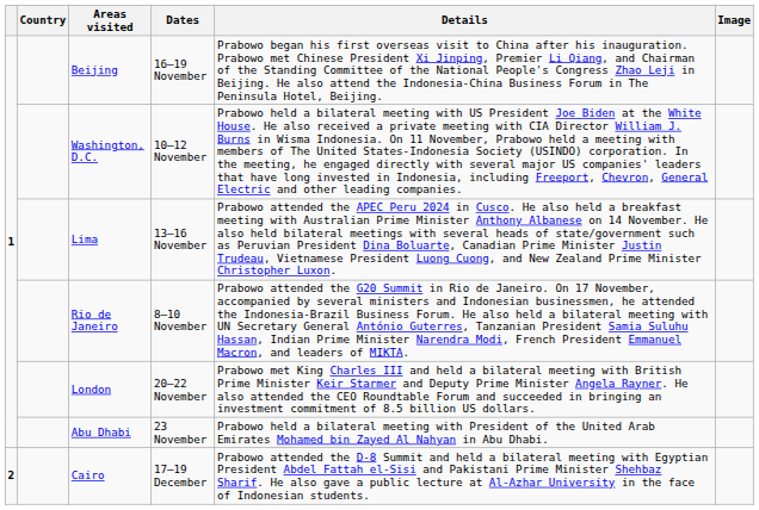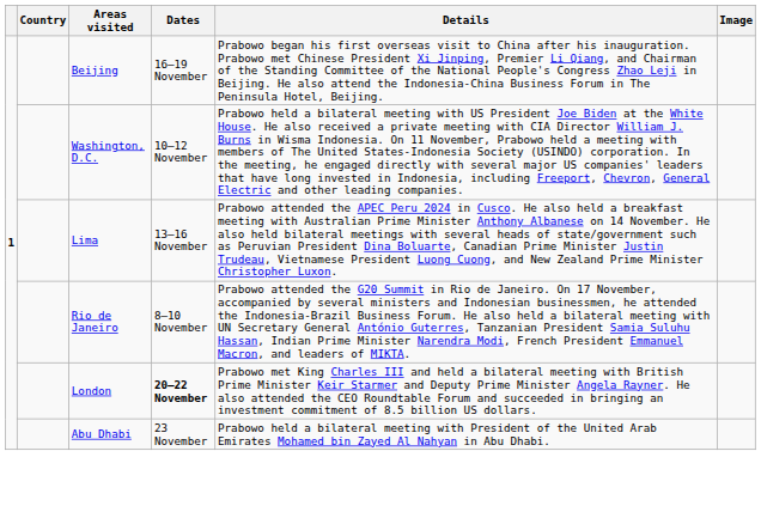 <table class="wikitable sortable" style="margin: 1em auto 1em auto">
 <tr>
 <th></th>
 <th>Country</th>
 <th>Areas visited</th>
 <th>Dates</th>
 <th class="unsortable">Details</th>
 <th class="unsortable">Image</th>
 </tr>
 <tr>
 <td rowspan="6"><strong>1</strong></td>
 <td></td>
 <td><a href='#'>Beijing</a></td>
 <td>16–19 November</td>
 <td>Prabowo began his first overseas visit to China after his inauguration. Prabowo met Chinese President <a href='#'>Xi Jinping</a>, Premier <a href='#'>Li Qiang</a>, and Chairman of the Standing Committee of the National People's Congress <a href='#'>Zhao Leji</a> in Beijing. He also attend the Indonesia-China Business Forum in The Peninsula Hotel, Beijing.</td>
 <td></td>
 </tr>
 <tr>
 <td></td>
 <td><a href='#'>Washington, D.C.</a></td>
 <td>10–12 November</td>
 <td>Prabowo held a bilateral meeting with US President <a href='#'>Joe Biden</a> at the <a href='#'>White House</a>. He also received a private meeting with CIA Director <a href='#'>William J. Burns</a> in Wisma Indonesia. On 11 November, Prabowo held a meeting with members of The United States-Indonesia Society (USINDO) corporation. In the meeting, he engaged directly with several major US companies' leaders that have long invested in Indonesia, including <a href='#'>Freeport</a>, <a href='#'>Chevron</a>, <a href='#'>General Electric</a> and other leading companies.</td>
 <td></td>
 </tr>
 <tr>
 <td></td>
 <td><a href='#'>Lima</a></td>
 <td>13–16 November</td>
 <td>Prabowo attended the <a href='#'>APEC Peru 2024</a> in <a href='#'>Cusco</a>. He also held a breakfast meeting with Australian Prime Minister <a href='#'>Anthony Albanese</a> on 14 November. He also held bilateral meetings with several heads of state/government such as Peruvian President <a href='#'>Dina Boluarte</a>, Canadian Prime Minister <a href='#'>Justin Trudeau</a>, Vietnamese President <a href='#'>Luong Cuong</a>, and New Zealand Prime Minister <a href='#'>Christopher Luxon</a>.</td>
 <td></td>
 </tr>
 <tr>
 <td></td>
 <td><a href='#'>Rio de Janeiro</a></td>
 <td>8–10 November</td>
 <td>Prabowo attended the <a href='#'>G20 Summit</a> in Rio de Janeiro. On 17 November, accompanied by several ministers and Indonesian businessmen, he attended the Indonesia-Brazil Business Forum. He also held a bilateral meeting with UN Secretary General <a href='#'>António Guterres</a>, Tanzanian President <a href='#'>Samia Suluhu Hassan</a>, Indian Prime Minister <a href='#'>Narendra Modi</a>, French President <a href='#'>Emmanuel Macron</a>, and leaders of <a href='#'>MIKTA</a>.</td>
 <td></td>
 </tr>
 <tr>
 <td></td>
 <td><a href='#'>London</a></td>
-<td>20–22 November</td>
+<td><strong>20–22 November</strong></td>
 <td>Prabowo met King <a href='#'>Charles III</a> and held a bilateral meeting with British Prime Minister <a href='#'>Keir Starmer</a> and Deputy Prime Minister <a href='#'>Angela Rayner</a>. He also attended the CEO Roundtable Forum and succeeded in bringing an investment commitment of 8.5 billion US dollars.</td>
 <td></td>
 </tr>
 <tr>
 <td></td>
 <td><a href='#'>Abu Dhabi</a></td>
 <td>23 November</td>
 <td>Prabowo held a bilateral meeting with President of the United Arab Emirates <a href='#'>Mohamed bin Zayed Al Nahyan</a> in Abu Dhabi.</td>
 <td></td>
 </tr>
-<tr>
-<td><strong>2</strong></td>
-<td></td>
-<td><a href='#'>Cairo</a></td>
-<td>17–19 December</td>
-<td>Prabowo attended the <a href='#'>D-8</a> Summit and held a bilateral meeting with Egyptian President <a href='#'>Abdel Fattah el-Sisi</a> and Pakistani Prime Minister <a href='#'>Shehbaz Sharif</a>. He also gave a public lecture at <a href='#'>Al-Azhar University</a> in the face of Indonesian students.</td>
-<td></td>
-</tr>
 </table>
